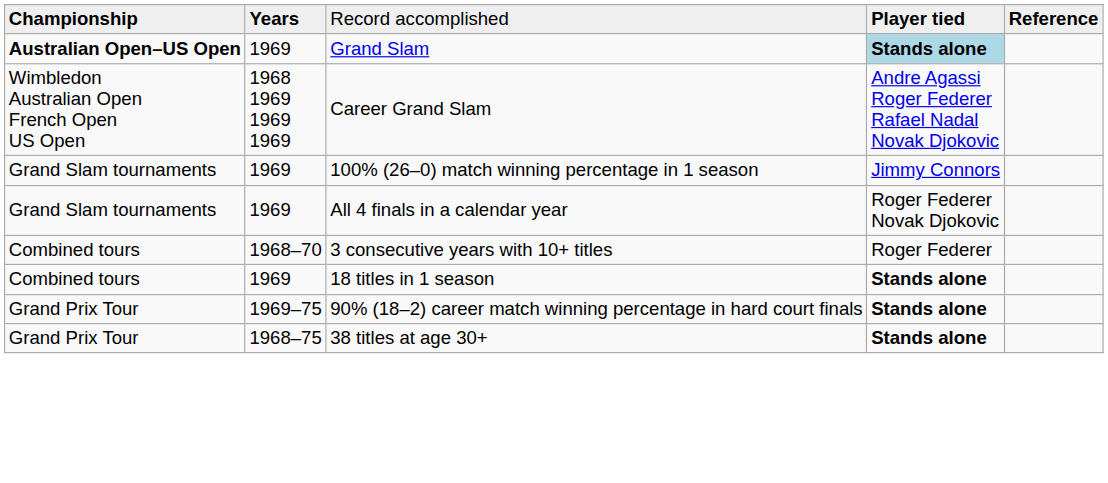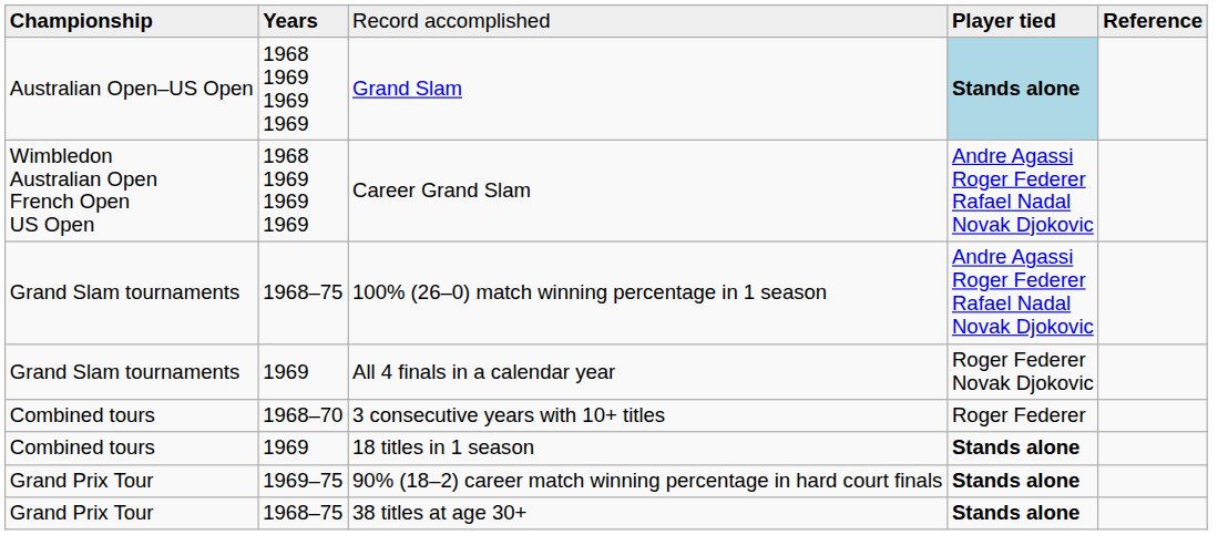 <table class=wikitable>
 <tr style="background:#efefef;">
 <td><strong>Championship</strong></td>
 <td><strong>Years </strong></td>
 <td>Record accomplished</td>
 <td><strong>Player tied </strong></td>
 <td><strong>Reference</strong></td>
 </tr>
 <tr>
-<td><strong>Australian Open–US Open</strong></td>
-<td>1969</td>
+<td>Australian Open–US Open</td>
+<td>1968<br>1969<br>1969<br>1969</td>
 <td><a href='#'>Grand Slam</a></td>
 <td style="background: lightblue;"><strong>Stands alone</strong></td>
 <td></td>
 </tr>
 <tr>
 <td>Wimbledon<br>Australian Open<br>French Open<br>US Open</td>
 <td>1968<br>1969<br>1969<br>1969</td>
 <td>Career Grand Slam</td>
 <td><a href='#'>Andre Agassi</a><br><a href='#'>Roger Federer</a><br><a href='#'>Rafael Nadal</a><br><a href='#'>Novak Djokovic</a></td>
 <td></td>
 </tr>
 <tr>
 <td>Grand Slam tournaments</td>
-<td>1969</td>
+<td>1968–75</td>
 <td>100% (26–0) match winning percentage in 1 season</td>
-<td><a href='#'>Jimmy Connors</a></td>
+<td><a href='#'>Andre Agassi</a><br><a href='#'>Roger Federer</a><br><a href='#'>Rafael Nadal</a><br><a href='#'>Novak Djokovic</a></td>
 <td></td>
 </tr>
 <tr>
 <td>Grand Slam tournaments</td>
 <td>1969</td>
 <td>All 4 finals in a calendar year</td>
 <td>Roger Federer<br>Novak Djokovic</td>
 <td></td>
 </tr>
 <tr>
 <td>Combined tours</td>
 <td>1968–70</td>
 <td>3 consecutive years with 10+ titles</td>
 <td>Roger Federer</td>
 <td></td>
 </tr>
 <tr>
 <td>Combined tours</td>
 <td>1969</td>
 <td>18 titles in 1 season</td>
 <td><strong>Stands alone</strong></td>
 <td></td>
 </tr>
 <tr>
 <td>Grand Prix Tour</td>
 <td>1969–75</td>
 <td>90% (18–2) career match winning percentage in hard court finals</td>
 <td><strong>Stands alone</strong></td>
 <td></td>
 </tr>
 <tr>
 <td>Grand Prix Tour</td>
 <td>1968–75</td>
 <td>38 titles at age 30+</td>
 <td><strong>Stands alone</strong></td>
 <td></td>
 </tr>
 </table>
